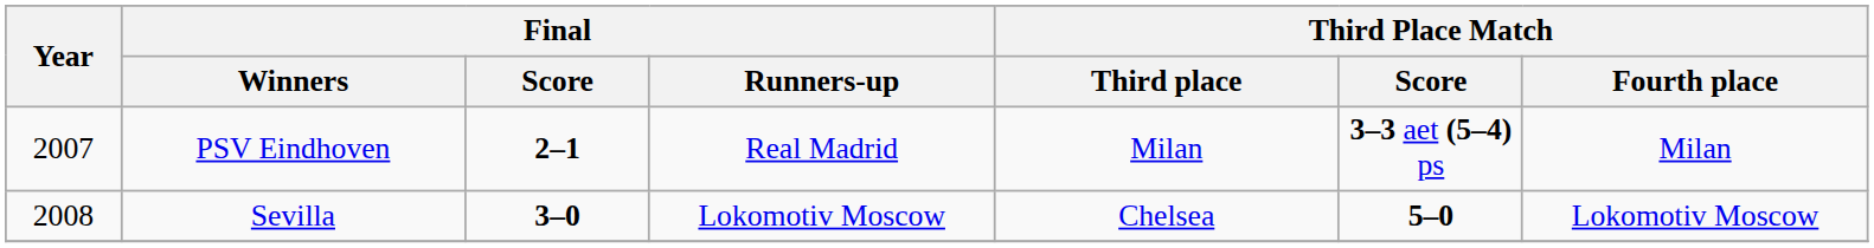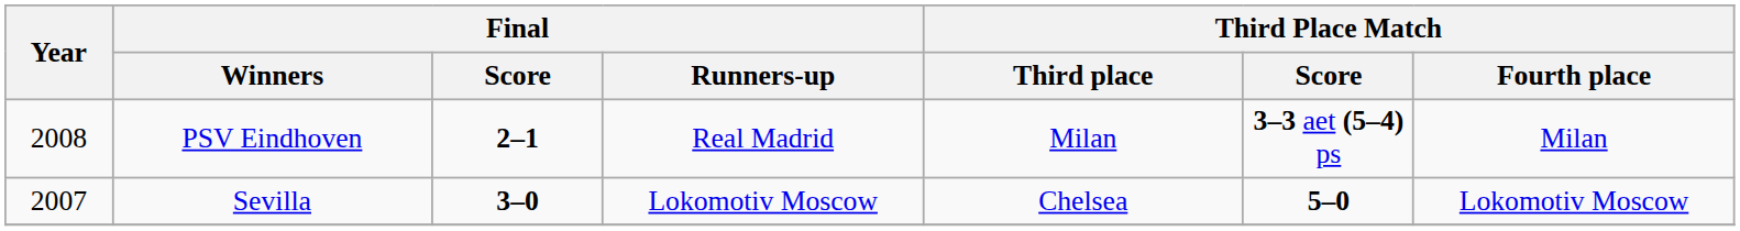 <table class="wikitable" style="font-size:90%; width: 100%; text-align: center;">
 <tr>
 <th rowspan=2 width=5%>Year</th>
 <th colspan=3>Final</th>
 <th colspan=3>Third Place Match</th>
 </tr>
 <tr>
 <th width=15%>Winners</th>
 <th width=8%>Score</th>
 <th width=15%>Runners-up</th>
 <th width=15%>Third place</th>
 <th width=8%>Score</th>
 <th width=15%>Fourth place</th>
 </tr>
 <tr>
-<td>2007</td>
+<td>2008</td>
 <td> <a href='#'>PSV Eindhoven</a></td>
 <td><strong>2–1</strong></td>
 <td> <a href='#'>Real Madrid</a></td>
 <td> <a href='#'>Milan</a></td>
 <td><strong>3–3</strong> <a href='#'>aet</a> <strong>(5–4)</strong> <a href='#'>ps</a></td>
 <td> <a href='#'>Milan</a></td>
 </tr>
 <tr>
-<td>2008</td>
+<td>2007</td>
 <td> <a href='#'>Sevilla</a></td>
 <td><strong>3–0</strong></td>
 <td> <a href='#'>Lokomotiv Moscow</a></td>
 <td> <a href='#'>Chelsea</a></td>
 <td><strong>5–0</strong></td>
 <td> <a href='#'>Lokomotiv Moscow</a></td>
 </tr>
 <tr>
 </tr>
 </table>
